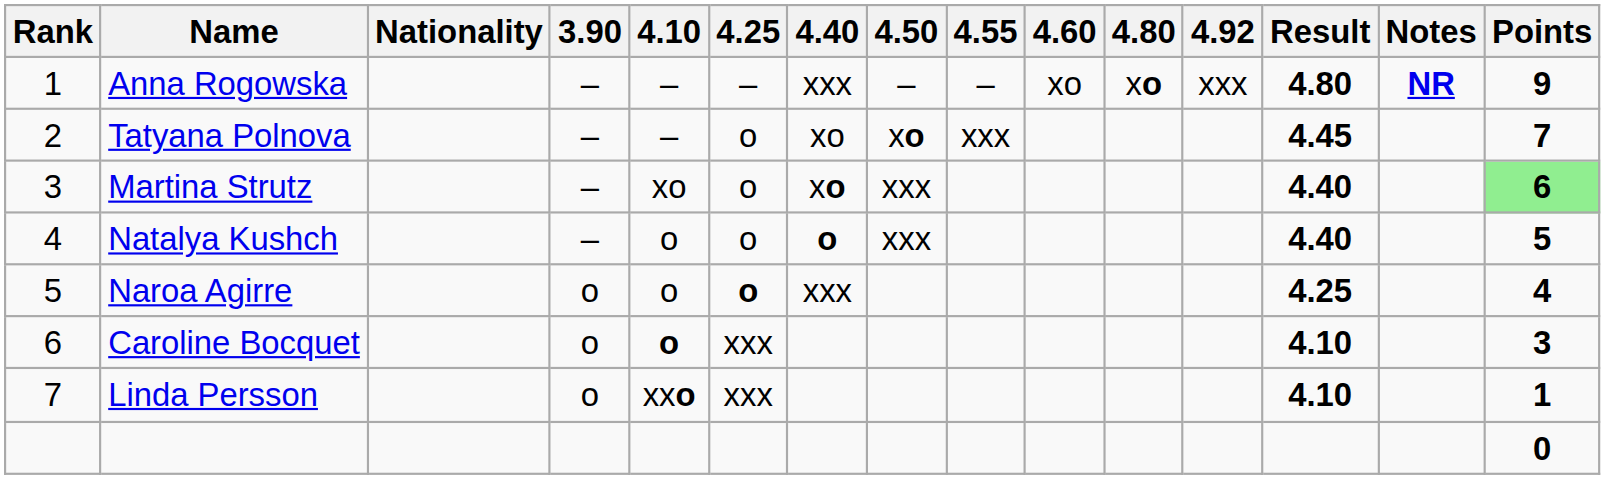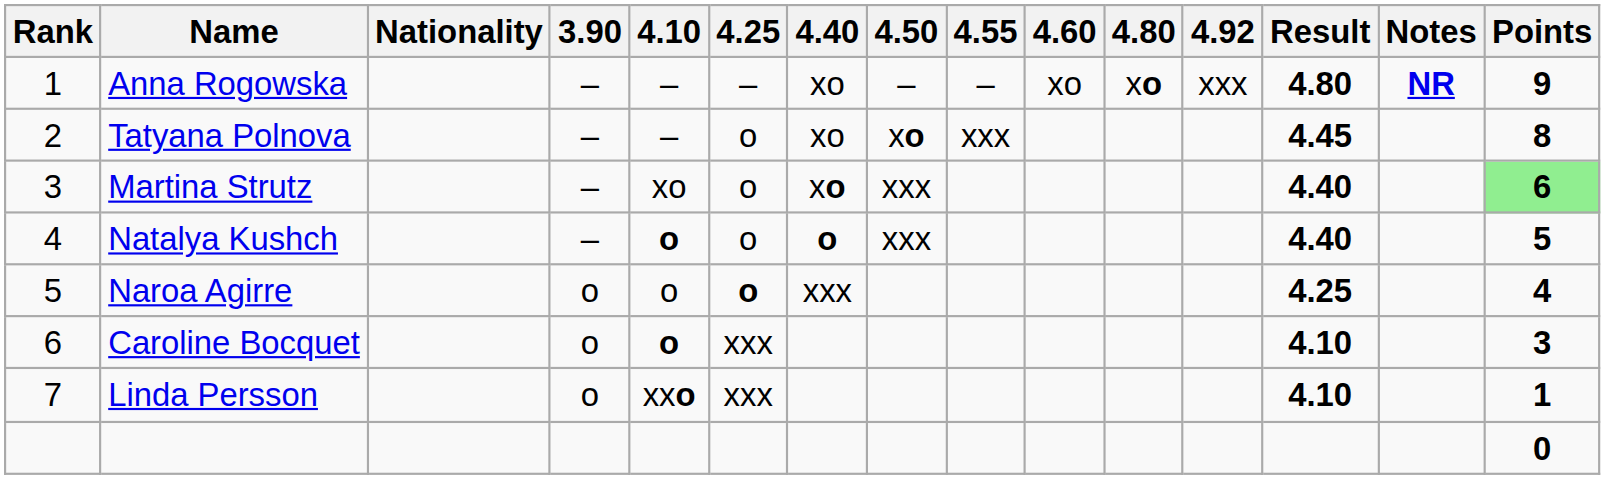 <table class="wikitable sortable" style="text-align:center;font-size:95%">
 <tr>
 <th>Rank</th>
 <th>Name</th>
 <th>Nationality</th>
 <th>3.90</th>
 <th>4.10</th>
 <th>4.25</th>
 <th>4.40</th>
 <th>4.50</th>
 <th>4.55</th>
 <th>4.60</th>
 <th>4.80</th>
 <th>4.92</th>
 <th>Result</th>
 <th>Notes</th>
 <th>Points</th>
 </tr>
 <tr>
 <td>1</td>
 <td align=left><a href='#'>Anna Rogowska</a></td>
 <td align=left></td>
 <td>–</td>
 <td>–</td>
 <td>–</td>
-<td>xxx</td>
+<td>xo</td>
 <td>–</td>
 <td>–</td>
 <td>xo</td>
 <td>x<strong>o</strong></td>
 <td>xxx</td>
 <td><strong>4.80</strong></td>
 <td><strong><a href='#'>NR</a></strong></td>
 <td><strong>9</strong></td>
 </tr>
 <tr>
 <td>2</td>
 <td align=left><a href='#'>Tatyana Polnova</a></td>
 <td align=left></td>
 <td>–</td>
 <td>–</td>
 <td>o</td>
 <td>xo</td>
 <td>x<strong>o</strong></td>
 <td>xxx</td>
 <td></td>
 <td></td>
 <td></td>
 <td><strong>4.45</strong></td>
 <td></td>
-<td><strong>7</strong></td>
+<td><strong>8</strong></td>
 </tr>
 <tr>
 <td>3</td>
 <td align=left><a href='#'>Martina Strutz</a></td>
 <td align=left></td>
 <td>–</td>
 <td>xo</td>
 <td>o</td>
 <td>x<strong>o</strong></td>
 <td>xxx</td>
 <td></td>
 <td></td>
 <td></td>
 <td></td>
 <td><strong>4.40</strong></td>
 <td></td>
 <td style="background: lightgreen;"><strong>6</strong></td>
 </tr>
 <tr>
 <td>4</td>
 <td align=left><a href='#'>Natalya Kushch</a></td>
 <td align=left></td>
 <td>–</td>
-<td>o</td>
+<td><strong>o</strong></td>
 <td>o</td>
 <td><strong>o</strong></td>
 <td>xxx</td>
 <td></td>
 <td></td>
 <td></td>
 <td></td>
 <td><strong>4.40</strong></td>
 <td></td>
 <td><strong>5</strong></td>
 </tr>
 <tr>
 <td>5</td>
 <td align=left><a href='#'>Naroa Agirre</a></td>
 <td align=left></td>
 <td>o</td>
 <td>o</td>
 <td><strong>o</strong></td>
 <td>xxx</td>
 <td></td>
 <td></td>
 <td></td>
 <td></td>
 <td></td>
 <td><strong>4.25</strong></td>
 <td></td>
 <td><strong>4</strong></td>
 </tr>
 <tr>
 <td>6</td>
 <td align=left><a href='#'>Caroline Bocquet</a></td>
 <td align=left></td>
 <td>o</td>
 <td><strong>o</strong></td>
 <td>xxx</td>
 <td></td>
 <td></td>
 <td></td>
 <td></td>
 <td></td>
 <td></td>
 <td><strong>4.10</strong></td>
 <td></td>
 <td><strong>3</strong></td>
 </tr>
 <tr>
 <td>7</td>
 <td align=left><a href='#'>Linda Persson</a></td>
 <td align=left></td>
 <td>o</td>
 <td>xx<strong>o</strong></td>
 <td>xxx</td>
 <td></td>
 <td></td>
 <td></td>
 <td></td>
 <td></td>
 <td></td>
 <td><strong>4.10</strong></td>
 <td></td>
 <td><strong>1</strong></td>
 </tr>
 <tr>
 <td></td>
 <td align=left></td>
 <td align=left></td>
 <td></td>
 <td></td>
 <td></td>
 <td></td>
 <td></td>
 <td></td>
 <td></td>
 <td></td>
 <td></td>
 <td><strong></strong></td>
 <td></td>
 <td><strong>0</strong></td>
 </tr>
 </table>
